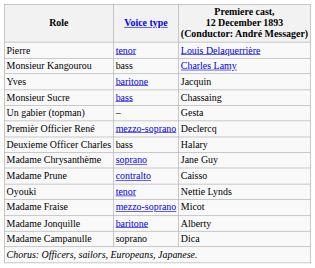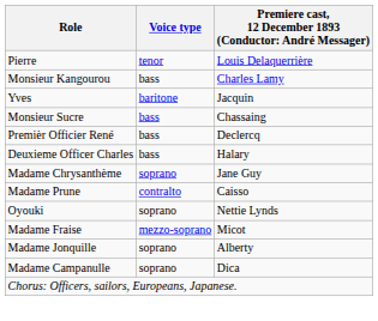 <table class="wikitable">
 <tr>
 <th>Role</th>
 <th><a href='#'>Voice type</a></th>
 <th>Premiere cast,<br>12 December 1893<br>(Conductor: André Messager)</th>
 </tr>
 <tr>
 <td>Pierre</td>
 <td><a href='#'>tenor</a></td>
 <td><a href='#'>Louis Delaquerrière</a></td>
 </tr>
 <tr>
 <td>Monsieur Kangourou</td>
 <td>bass</td>
 <td><a href='#'>Charles Lamy</a></td>
 </tr>
 <tr>
 <td>Yves</td>
 <td><a href='#'>baritone</a></td>
 <td>Jacquin</td>
 </tr>
 <tr>
 <td>Monsieur Sucre</td>
 <td><a href='#'>bass</a></td>
 <td>Chassaing</td>
 </tr>
 <tr>
-<td>Un gabier (topman)</td>
-<td>–</td>
-<td>Gesta</td>
-</tr>
-<tr>
 <td>Premièr Officier René</td>
-<td><a href='#'>mezzo-soprano</a></td>
+<td>bass</td>
 <td>Declercq</td>
 </tr>
 <tr>
 <td>Deuxieme Officer Charles</td>
 <td>bass</td>
 <td>Halary</td>
 </tr>
 <tr>
 <td>Madame Chrysanthème</td>
 <td><a href='#'>soprano</a></td>
 <td>Jane Guy</td>
 </tr>
 <tr>
 <td>Madame Prune</td>
 <td><a href='#'>contralto</a></td>
 <td>Caisso</td>
 </tr>
 <tr>
 <td>Oyouki</td>
-<td><a href='#'>tenor</a></td>
+<td>soprano</td>
 <td>Nettie Lynds</td>
 </tr>
 <tr>
 <td>Madame Fraise</td>
 <td><a href='#'>mezzo-soprano</a></td>
 <td>Micot</td>
 </tr>
 <tr>
 <td>Madame Jonquille</td>
-<td><a href='#'>baritone</a></td>
+<td>soprano</td>
 <td>Alberty</td>
 </tr>
 <tr>
 <td>Madame Campanulle</td>
 <td>soprano</td>
 <td>Dica</td>
 </tr>
 <tr>
 <td colspan="3"><em>Chorus: Officers, sailors, Europeans, Japanese.</em></td>
 </tr>
 </table>
